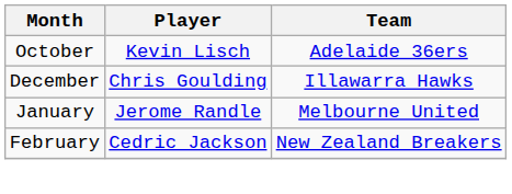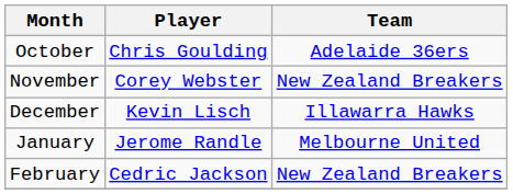 <table class="wikitable" style="text-align:center">
 <tr>
 <th>Month</th>
 <th>Player</th>
 <th>Team</th>
 </tr>
 <tr>
 <td>October</td>
-<td><a href='#'>Kevin Lisch</a></td>
+<td><a href='#'>Chris Goulding</a></td>
 <td><a href='#'>Adelaide 36ers</a></td>
 </tr>
 <tr>
+<td>November</td>
+<td><a href='#'>Corey Webster</a></td>
+<td><a href='#'>New Zealand Breakers</a></td>
+</tr>
+<tr>
 <td>December</td>
-<td><a href='#'>Chris Goulding</a></td>
+<td><a href='#'>Kevin Lisch</a></td>
 <td><a href='#'>Illawarra Hawks</a></td>
 </tr>
 <tr>
 <td>January</td>
 <td><a href='#'>Jerome Randle</a></td>
 <td><a href='#'>Melbourne United</a></td>
 </tr>
 <tr>
 <td>February</td>
 <td><a href='#'>Cedric Jackson</a></td>
 <td><a href='#'>New Zealand Breakers</a></td>
 </tr>
 <tr>
 </tr>
 </table>
